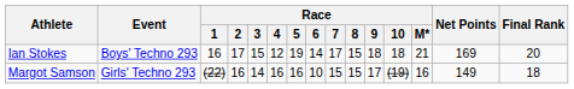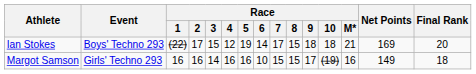 <table class=wikitable style=font-size:90%;text-align:center>
 <tr>
 <th rowspan=2>Athlete</th>
 <th rowspan=2>Event</th>
 <th colspan=11>Race</th>
 <th rowspan=2>Net Points</th>
 <th rowspan=2>Final Rank</th>
 </tr>
 <tr>
 <th>1</th>
 <th>2</th>
 <th>3</th>
 <th>4</th>
 <th>5</th>
 <th>6</th>
 <th>7</th>
 <th>8</th>
 <th>9</th>
 <th>10</th>
 <th>M*</th>
 </tr>
 <tr>
 <td align=left><a href='#'>Ian Stokes</a></td>
 <td align=left><a href='#'>Boys' Techno 293</a></td>
-<td>16</td>
+<td><s> (22)</s></td>
 <td>17</td>
 <td>15</td>
 <td>12</td>
 <td>19</td>
 <td>14</td>
 <td>17</td>
 <td>15</td>
 <td>18</td>
 <td>18</td>
 <td>21</td>
 <td>169</td>
 <td>20</td>
 </tr>
 <tr>
 <td align=left><a href='#'>Margot Samson</a></td>
 <td align=left><a href='#'>Girls' Techno 293</a></td>
-<td><s> (22)</s></td>
+<td>16</td>
 <td>16</td>
 <td>14</td>
 <td>16</td>
 <td>16</td>
 <td>10</td>
 <td>15</td>
 <td>15</td>
 <td>17</td>
 <td><s> (19)</s></td>
 <td>16</td>
 <td>149</td>
 <td>18</td>
 </tr>
 </table>
